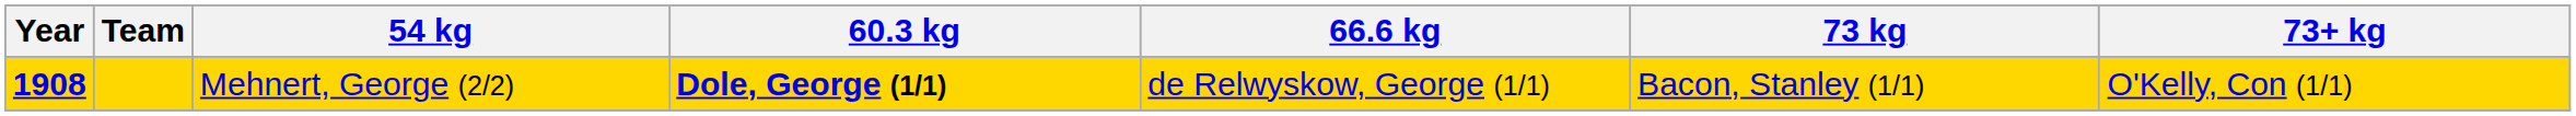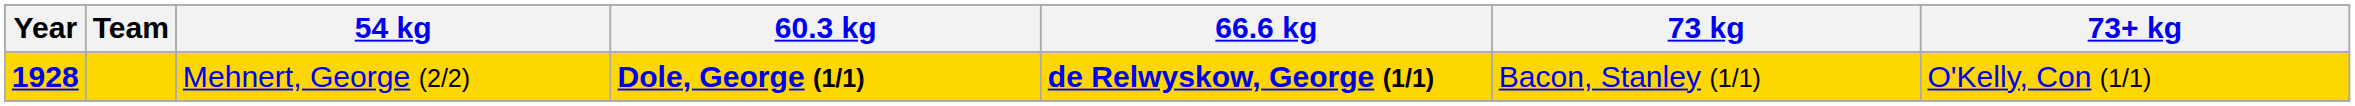 <table class="wikitable sortable"  style="font-size: 100%">
 <tr>
 <th>Year</th>
 <th>Team</th>
 <th width=300><a href='#'>54 kg</a></th>
 <th width=300><a href='#'>60.3 kg</a></th>
 <th width=300><a href='#'>66.6 kg</a></th>
 <th width=300><a href='#'>73 kg</a></th>
 <th width=300><a href='#'>73+ kg</a></th>
 </tr>
 <tr>
-<td bgcolor="GOLD"><strong><a href='#'>1908</a></strong></td>
+<td bgcolor="GOLD"><strong><a href='#'>1928</a></strong></td>
 <td bgcolor="GOLD"></td>
 <td bgcolor="GOLD"> <a href='#'>Mehnert, George</a> <small>(2/2)</small></td>
 <td bgcolor="GOLD"><strong> <a href='#'>Dole, George</a> <small>(1/1)</small></strong></td>
-<td bgcolor="GOLD"> <a href='#'>de Relwyskow, George</a> <small>(1/1)</small></td>
+<td bgcolor="GOLD"><strong> <a href='#'>de Relwyskow, George</a> <small>(1/1)</small></strong></td>
 <td bgcolor="GOLD"> <a href='#'>Bacon, Stanley</a> <small>(1/1)</small></td>
 <td bgcolor="GOLD"> <a href='#'>O'Kelly, Con</a> <small>(1/1)</small></td>
 </tr>
 <tr>
 </tr>
 </table>
